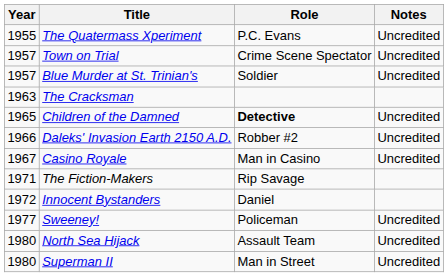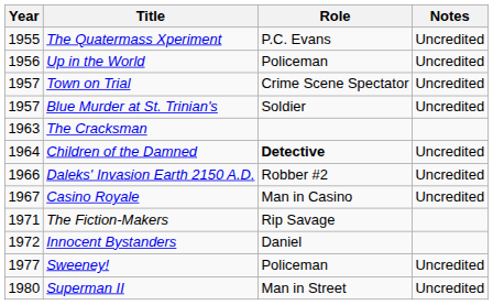 <table class="wikitable">
 <tr>
 <th>Year</th>
 <th>Title</th>
 <th>Role</th>
 <th>Notes</th>
 </tr>
 <tr>
 <td>1955</td>
 <td><em><a href='#'>The Quatermass Xperiment</a></em></td>
 <td>P.C. Evans</td>
+<td>Uncredited</td>
+</tr>
+<tr>
+<td>1956</td>
+<td><em><a href='#'>Up in the World</a></em></td>
+<td>Policeman</td>
 <td>Uncredited</td>
 </tr>
 <tr>
 <td>1957</td>
 <td><em><a href='#'>Town on Trial</a></em></td>
 <td>Crime Scene Spectator</td>
 <td>Uncredited</td>
 </tr>
 <tr>
 <td>1957</td>
 <td><em><a href='#'>Blue Murder at St. Trinian's</a></em></td>
 <td>Soldier</td>
 <td>Uncredited</td>
 </tr>
 <tr>
 <td>1963</td>
 <td><em><a href='#'>The Cracksman</a></em></td>
 <td></td>
 <td></td>
 </tr>
 <tr>
-<td>1965</td>
+<td>1964</td>
 <td><em><a href='#'>Children of the Damned</a></em></td>
 <td><strong>Detective</strong></td>
 <td>Uncredited</td>
 </tr>
 <tr>
 <td>1966</td>
 <td><em><a href='#'>Daleks' Invasion Earth 2150 A.D.</a></em></td>
 <td>Robber #2</td>
 <td>Uncredited</td>
 </tr>
 <tr>
 <td>1967</td>
 <td><em><a href='#'>Casino Royale</a></em></td>
 <td>Man in Casino</td>
 <td>Uncredited</td>
 </tr>
 <tr>
 <td>1971</td>
 <td><em>The Fiction-Makers</em></td>
 <td>Rip Savage</td>
 <td></td>
 </tr>
 <tr>
 <td>1972</td>
 <td><em><a href='#'>Innocent Bystanders</a></em></td>
 <td>Daniel</td>
 <td></td>
 </tr>
 <tr>
 <td>1977</td>
 <td><em><a href='#'>Sweeney!</a></em></td>
 <td>Policeman</td>
 <td>Uncredited</td>
 </tr>
 <tr>
 <td>1980</td>
-<td><em><a href='#'>North Sea Hijack</a></em></td>
-<td>Assault Team</td>
-<td>Uncredited</td>
-</tr>
-<tr>
-<td>1980</td>
 <td><em><a href='#'>Superman II</a></em></td>
 <td>Man in Street</td>
 <td>Uncredited</td>
 </tr>
 </table>
